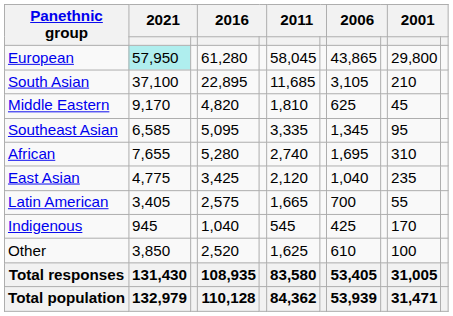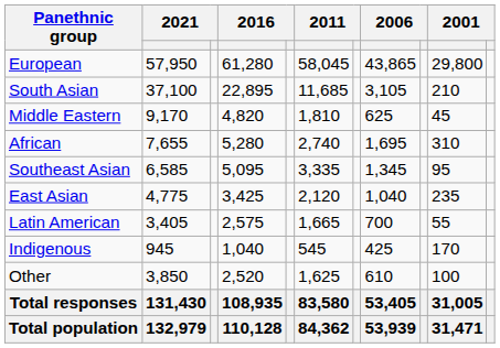 <table class="wikitable collapsible sortable">
 <tr>
 <th rowspan="2"><a href='#'>Panethnic</a><br>group</th>
 <th colspan="2">2021</th>
 <th colspan="2">2016</th>
 <th colspan="2">2011</th>
 <th colspan="2">2006</th>
 <th colspan="2">2001</th>
 </tr>
 <tr>
 <th><a href='#'></a></th>
 <th></th>
 <th></th>
 <th></th>
 <th></th>
 <th></th>
 <th></th>
 <th></th>
 <th></th>
 <th></th>
 </tr>
 <tr>
 <td><a href='#'>European</a></td>
-<td style="background: paleturquoise;">57,950</td>
+<td>57,950</td>
 <td></td>
 <td>61,280</td>
 <td></td>
 <td>58,045</td>
 <td></td>
 <td>43,865</td>
 <td></td>
 <td>29,800</td>
 <td></td>
 </tr>
 <tr>
 <td><a href='#'>South Asian</a></td>
 <td>37,100</td>
 <td></td>
 <td>22,895</td>
 <td></td>
 <td>11,685</td>
 <td></td>
 <td>3,105</td>
 <td></td>
 <td>210</td>
 <td></td>
 </tr>
 <tr>
 <td><a href='#'>Middle Eastern</a></td>
 <td>9,170</td>
 <td></td>
 <td>4,820</td>
 <td></td>
 <td>1,810</td>
 <td></td>
 <td>625</td>
 <td></td>
 <td>45</td>
 <td></td>
 </tr>
 <tr>
+<td><a href='#'>African</a></td>
+<td>7,655</td>
+<td></td>
+<td>5,280</td>
+<td></td>
+<td>2,740</td>
+<td></td>
+<td>1,695</td>
+<td></td>
+<td>310</td>
+<td></td>
+</tr>
+<tr>
 <td><a href='#'>Southeast Asian</a></td>
 <td>6,585</td>
 <td></td>
 <td>5,095</td>
 <td></td>
 <td>3,335</td>
 <td></td>
 <td>1,345</td>
 <td></td>
 <td>95</td>
-<td></td>
-</tr>
-<tr>
-<td><a href='#'>African</a></td>
-<td>7,655</td>
-<td></td>
-<td>5,280</td>
-<td></td>
-<td>2,740</td>
-<td></td>
-<td>1,695</td>
-<td></td>
-<td>310</td>
 <td></td>
 </tr>
 <tr>
 <td><a href='#'>East Asian</a></td>
 <td>4,775</td>
 <td></td>
 <td>3,425</td>
 <td></td>
 <td>2,120</td>
 <td></td>
 <td>1,040</td>
 <td></td>
 <td>235</td>
 <td></td>
 </tr>
 <tr>
 <td><a href='#'>Latin American</a></td>
 <td>3,405</td>
 <td></td>
 <td>2,575</td>
 <td></td>
 <td>1,665</td>
 <td></td>
 <td>700</td>
 <td></td>
 <td>55</td>
 <td></td>
 </tr>
 <tr>
 <td><a href='#'>Indigenous</a></td>
 <td>945</td>
 <td></td>
 <td>1,040</td>
 <td></td>
 <td>545</td>
 <td></td>
 <td>425</td>
 <td></td>
 <td>170</td>
 <td></td>
 </tr>
 <tr>
 <td>Other</td>
 <td>3,850</td>
 <td></td>
 <td>2,520</td>
 <td></td>
 <td>1,625</td>
 <td></td>
 <td>610</td>
 <td></td>
 <td>100</td>
 <td></td>
 </tr>
 <tr>
 <th>Total responses</th>
 <th>131,430</th>
 <th></th>
 <th>108,935</th>
 <th></th>
 <th>83,580</th>
 <th></th>
 <th>53,405</th>
 <th></th>
 <th>31,005</th>
 <th></th>
 </tr>
 <tr>
 <th>Total population</th>
 <th>132,979</th>
 <th></th>
 <th>110,128</th>
 <th></th>
 <th>84,362</th>
 <th></th>
 <th>53,939</th>
 <th></th>
 <th>31,471</th>
 <th></th>
 </tr>
 </table>
